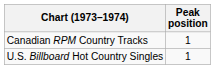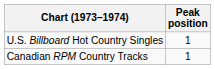 <table class="wikitable sortable">
 <tr>
 <th align="left">Chart (1973–1974)</th>
 <th align="center">Peak<br>position</th>
 </tr>
 <tr>
+<td align="left">U.S. <em>Billboard</em> Hot Country Singles</td>
+<td align="center">1</td>
+</tr>
+<tr>
 <td align="left">Canadian <em>RPM</em> Country Tracks</td>
 <td align="center">1</td>
 </tr>
-<tr>
-<td align="left">U.S. <em>Billboard</em> Hot Country Singles</td>
-<td align="center">1</td>
-</tr>
 </table>
